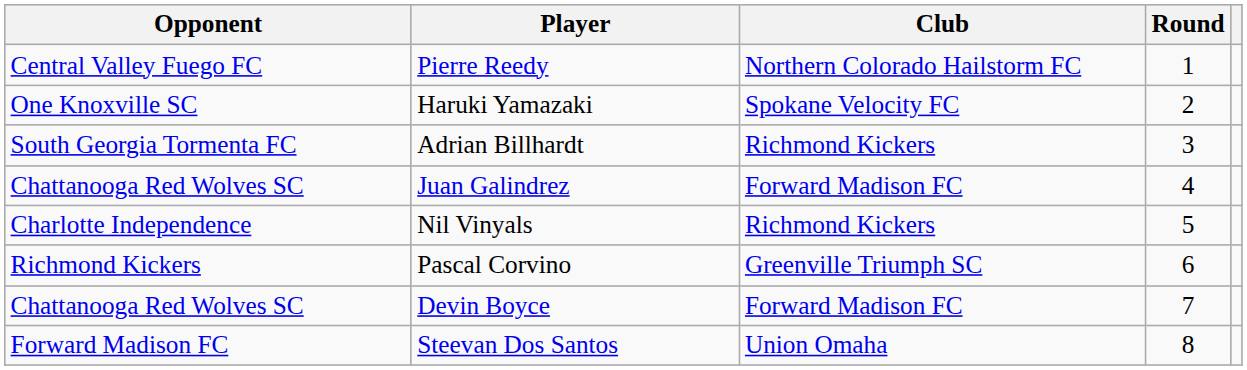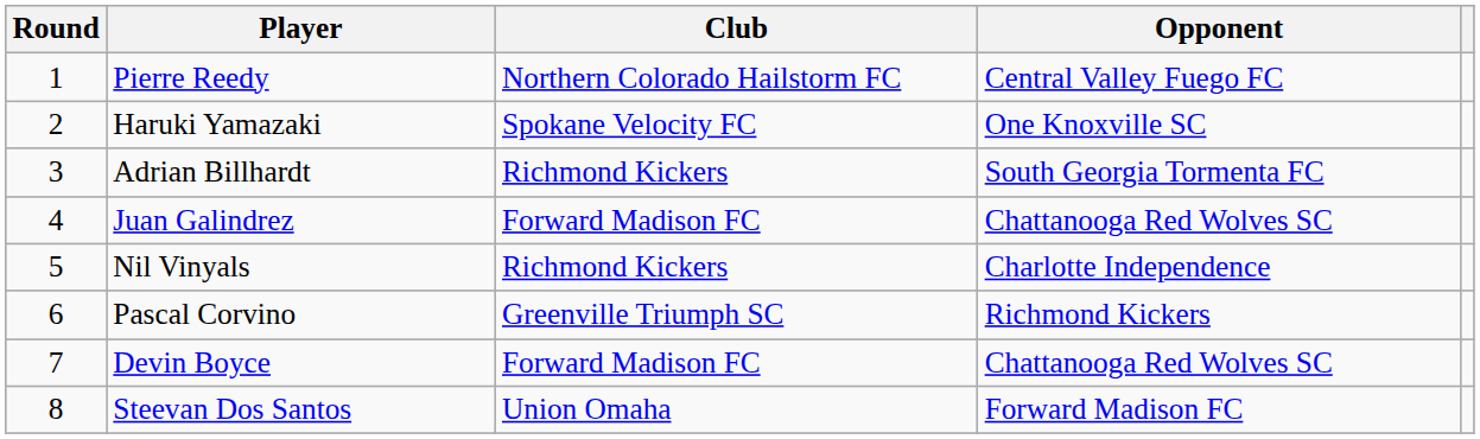 <table class="wikitable">
 <tr>
-<th style="width:250px">Opponent</th>
+<th>Round</th>
 <th style="width:200px">Player</th>
 <th style="width:250px">Club</th>
-<th>Round</th>
+<th style="width:250px">Opponent</th>
 <th></th>
 </tr>
 <tr>
-<td><a href='#'>Central Valley Fuego FC</a></td>
+<td style="text-align:center">1</td>
 <td> <a href='#'>Pierre Reedy</a></td>
 <td><a href='#'>Northern Colorado Hailstorm FC</a></td>
-<td style="text-align:center">1</td>
+<td><a href='#'>Central Valley Fuego FC</a></td>
 <td style="text-align:center"></td>
 </tr>
 <tr>
-<td><a href='#'>One Knoxville SC</a></td>
+<td style="text-align:center">2</td>
 <td> Haruki Yamazaki</td>
 <td><a href='#'>Spokane Velocity FC</a></td>
-<td style="text-align:center">2</td>
+<td><a href='#'>One Knoxville SC</a></td>
 <td style="text-align:center"></td>
 </tr>
 <tr>
-<td><a href='#'>South Georgia Tormenta FC</a></td>
+<td style="text-align:center">3</td>
 <td> Adrian Billhardt</td>
 <td><a href='#'>Richmond Kickers</a></td>
-<td style="text-align:center">3</td>
+<td><a href='#'>South Georgia Tormenta FC</a></td>
 <td style="text-align:center"></td>
 </tr>
 <tr>
-<td><a href='#'>Chattanooga Red Wolves SC</a></td>
+<td style="text-align:center">4</td>
 <td> <a href='#'>Juan Galindrez</a></td>
 <td><a href='#'>Forward Madison FC</a></td>
-<td style="text-align:center">4</td>
+<td><a href='#'>Chattanooga Red Wolves SC</a></td>
 <td style="text-align:center"></td>
 </tr>
 <tr>
-<td><a href='#'>Charlotte Independence</a></td>
+<td style="text-align:center">5</td>
 <td> Nil Vinyals</td>
 <td><a href='#'>Richmond Kickers</a></td>
-<td style="text-align:center">5</td>
+<td><a href='#'>Charlotte Independence</a></td>
 <td style="text-align:center"></td>
 </tr>
 <tr>
-<td><a href='#'>Richmond Kickers</a></td>
+<td style="text-align:center">6</td>
 <td> Pascal Corvino </td>
 <td><a href='#'>Greenville Triumph SC</a></td>
-<td style="text-align:center">6</td>
+<td><a href='#'>Richmond Kickers</a></td>
 <td style="text-align:center"></td>
 </tr>
 <tr>
-<td><a href='#'>Chattanooga Red Wolves SC</a></td>
+<td style="text-align:center">7</td>
 <td> <a href='#'>Devin Boyce</a></td>
 <td><a href='#'>Forward Madison FC</a></td>
-<td style="text-align:center">7</td>
+<td><a href='#'>Chattanooga Red Wolves SC</a></td>
 <td style="text-align:center"></td>
 </tr>
 <tr>
-<td><a href='#'>Forward Madison FC</a></td>
+<td style="text-align:center">8</td>
 <td> <a href='#'>Steevan Dos Santos</a></td>
 <td><a href='#'>Union Omaha</a></td>
-<td style="text-align:center">8</td>
+<td><a href='#'>Forward Madison FC</a></td>
 <td style="text-align:center"></td>
 </tr>
 </table>
